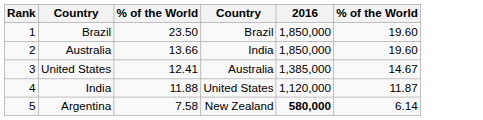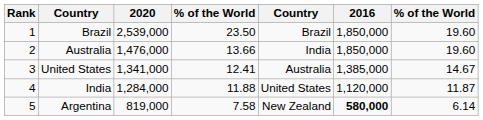 <table class="wikitable" style=text-align:right;>
 <tr>
 <th>Rank</th>
 <th>Country</th>
+<th>2020</th>
 <th>% of the World</th>
 <th>Country</th>
 <th>2016</th>
 <th>% of the World</th>
 </tr>
 <tr>
 <td>1</td>
 <td>Brazil</td>
+<td>2,539,000</td>
 <td>23.50</td>
 <td>Brazil</td>
 <td>1,850,000</td>
 <td>19.60</td>
 </tr>
 <tr>
 <td>2</td>
 <td>Australia</td>
+<td>1,476,000</td>
 <td>13.66</td>
 <td>India</td>
 <td>1,850,000</td>
 <td>19.60</td>
 </tr>
 <tr>
 <td>3</td>
 <td>United States</td>
+<td>1,341,000</td>
 <td>12.41</td>
 <td>Australia</td>
 <td>1,385,000</td>
 <td>14.67</td>
 </tr>
 <tr>
 <td>4</td>
 <td>India</td>
+<td>1,284,000</td>
 <td>11.88</td>
 <td>United States</td>
 <td>1,120,000</td>
 <td>11.87</td>
 </tr>
 <tr>
 <td>5</td>
 <td>Argentina</td>
+<td>819,000</td>
 <td>7.58</td>
 <td>New Zealand</td>
 <td><strong>580,000</strong></td>
 <td>6.14</td>
 </tr>
 </table>
